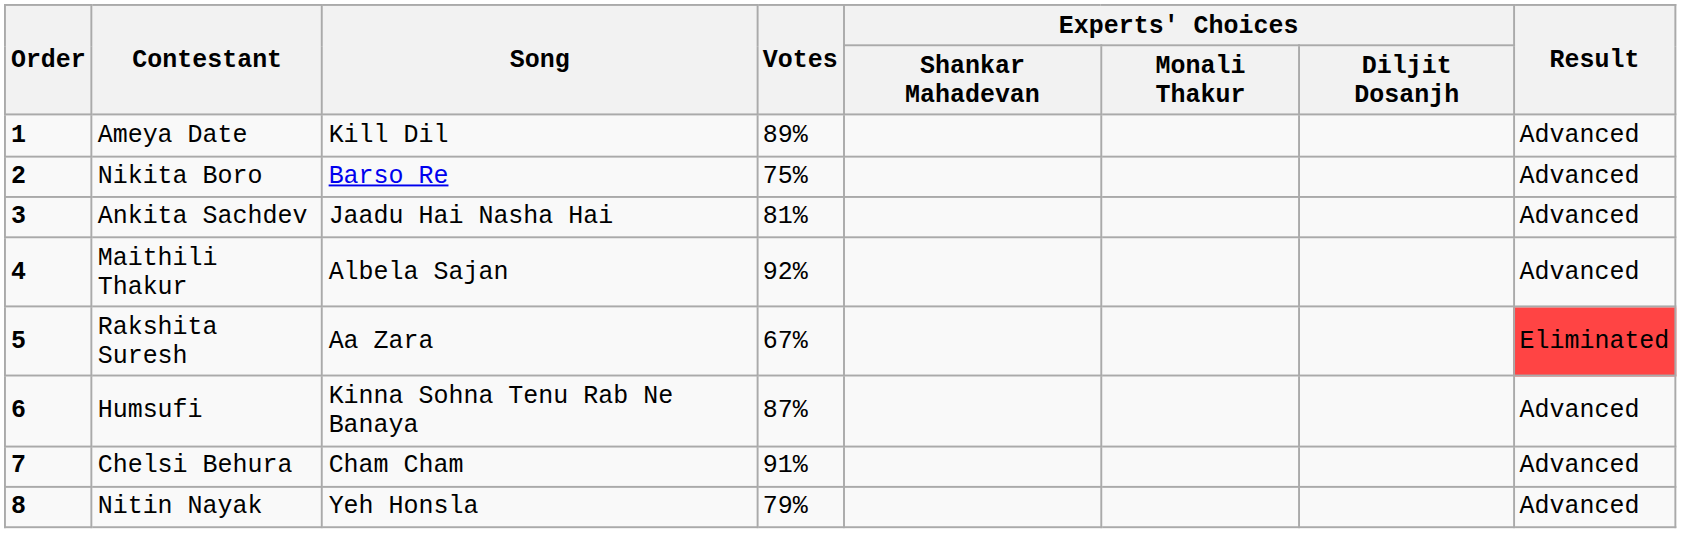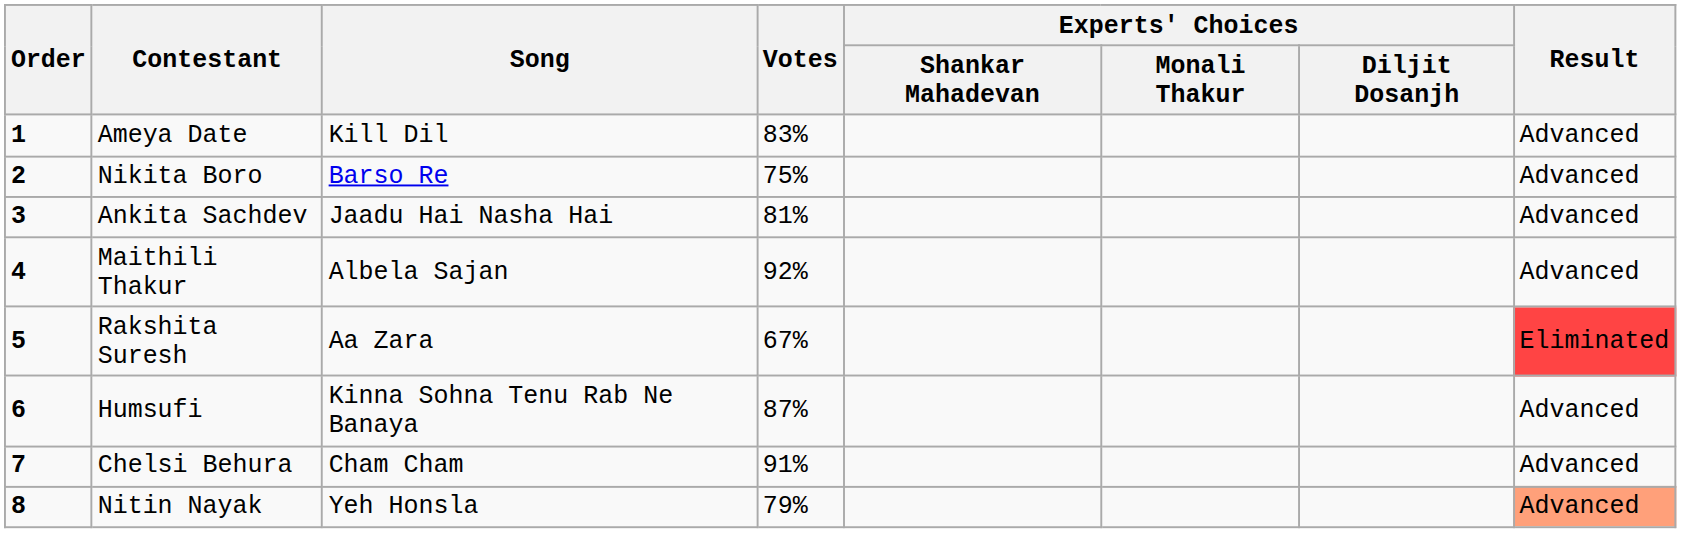 <table class="wikitable sortable mw-collapsible">
 <tr>
 <th rowspan="2">Order</th>
 <th rowspan="2">Contestant</th>
 <th rowspan="2">Song</th>
 <th rowspan="2">Votes</th>
 <th colspan="3">Experts' Choices</th>
 <th rowspan="2">Result</th>
 </tr>
 <tr>
 <th>Shankar Mahadevan</th>
 <th>Monali Thakur</th>
 <th>Diljit Dosanjh</th>
 </tr>
 <tr>
 <td><strong>1</strong></td>
 <td>Ameya Date</td>
 <td>Kill Dil</td>
-<td>89%</td>
+<td>83%</td>
 <td></td>
 <td></td>
 <td></td>
 <td>Advanced</td>
 </tr>
 <tr>
 <td><strong>2</strong></td>
 <td>Nikita Boro</td>
 <td><a href='#'>Barso Re</a></td>
 <td>75%</td>
 <td></td>
 <td></td>
 <td></td>
 <td>Advanced</td>
 </tr>
 <tr>
 <td><strong>3</strong></td>
 <td>Ankita Sachdev</td>
 <td>Jaadu Hai Nasha Hai</td>
 <td>81%</td>
 <td></td>
 <td></td>
 <td></td>
 <td>Advanced</td>
 </tr>
 <tr>
 <td><strong>4</strong></td>
 <td>Maithili Thakur</td>
 <td>Albela Sajan</td>
 <td>92%</td>
 <td></td>
 <td></td>
 <td></td>
 <td>Advanced</td>
 </tr>
 <tr>
 <td><strong>5</strong></td>
 <td>Rakshita Suresh</td>
 <td>Aa Zara</td>
 <td>67%</td>
 <td></td>
 <td></td>
 <td></td>
 <td bgcolor="#ff4444">Eliminated</td>
 </tr>
 <tr>
 <td><strong>6</strong></td>
 <td>Humsufi</td>
 <td>Kinna Sohna Tenu Rab Ne Banaya</td>
 <td>87%</td>
 <td></td>
 <td></td>
 <td></td>
 <td>Advanced</td>
 </tr>
 <tr>
 <td><strong>7</strong></td>
 <td>Chelsi Behura</td>
 <td>Cham Cham</td>
 <td>91%</td>
 <td></td>
 <td></td>
 <td></td>
 <td>Advanced</td>
 </tr>
 <tr>
 <td><strong>8</strong></td>
 <td>Nitin Nayak</td>
 <td>Yeh Honsla</td>
 <td>79%</td>
 <td></td>
 <td></td>
 <td></td>
-<td>Advanced</td>
+<td style="background: lightsalmon;">Advanced</td>
 </tr>
 </table>
